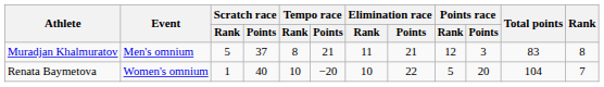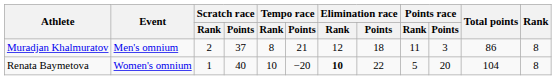 <table class=wikitable style=font-size:90%;text-align:center>
 <tr>
 <th rowspan="2">Athlete</th>
 <th rowspan="2">Event</th>
 <th colspan=2>Scratch race</th>
 <th colspan=2>Tempo race</th>
 <th colspan=2>Elimination race</th>
 <th colspan=2>Points race</th>
 <th rowspan=2>Total points</th>
 <th rowspan=2>Rank</th>
 </tr>
 <tr style="font-size:95%">
 <th>Rank</th>
 <th>Points</th>
 <th>Rank</th>
 <th>Points</th>
 <th>Rank</th>
 <th>Points</th>
 <th>Rank</th>
 <th>Points</th>
 </tr>
 <tr>
 <td align=left><a href='#'>Muradjan Khalmuratov</a></td>
 <td align=left><a href='#'>Men's omnium</a></td>
-<td>5</td>
+<td>2</td>
 <td>37</td>
 <td>8</td>
 <td>21</td>
+<td>12</td>
+<td>18</td>
 <td>11</td>
-<td>21</td>
-<td>12</td>
 <td>3</td>
-<td>83</td>
+<td>86</td>
 <td>8</td>
 </tr>
 <tr>
 <td align=left>Renata Baymetova</td>
 <td align=left><a href='#'>Women's omnium</a></td>
 <td>1</td>
 <td>40</td>
 <td>10</td>
 <td>−20</td>
-<td>10</td>
+<td><strong>10</strong></td>
 <td>22</td>
 <td>5</td>
 <td>20</td>
 <td>104</td>
-<td>7</td>
+<td>8</td>
 </tr>
 </table>
